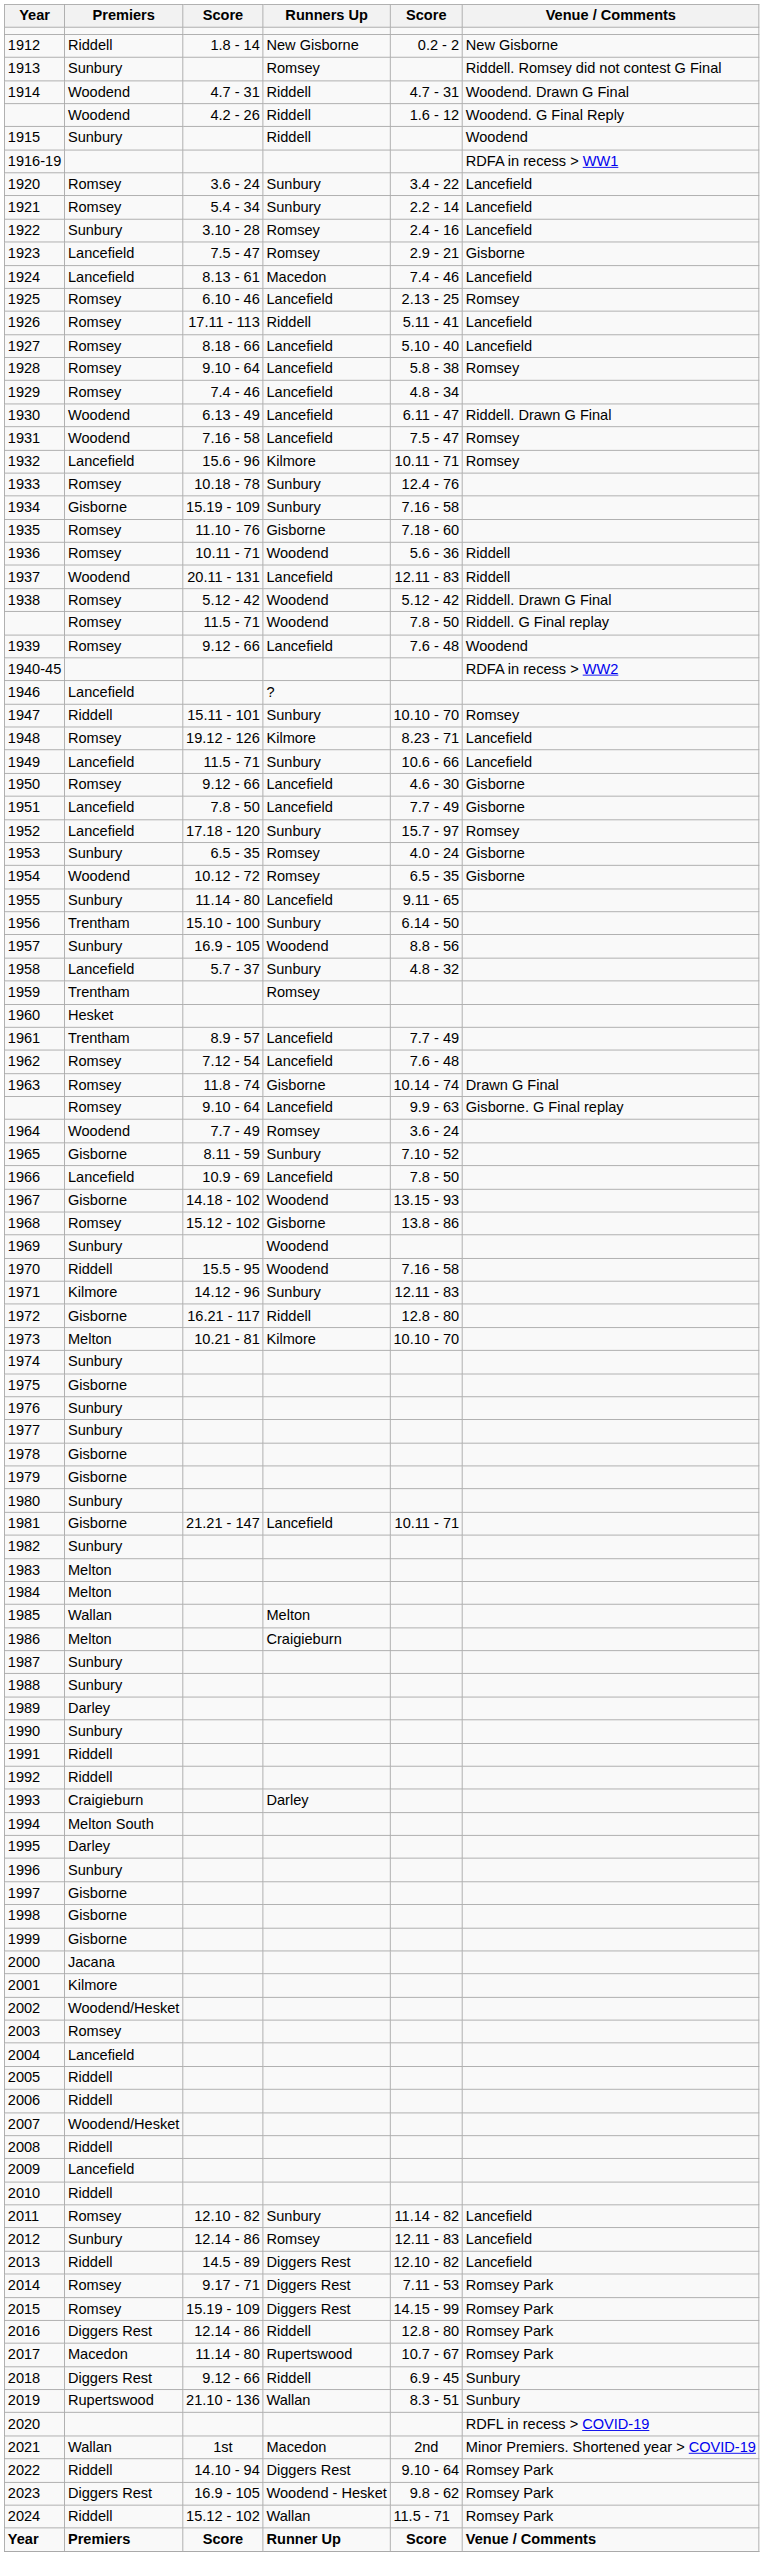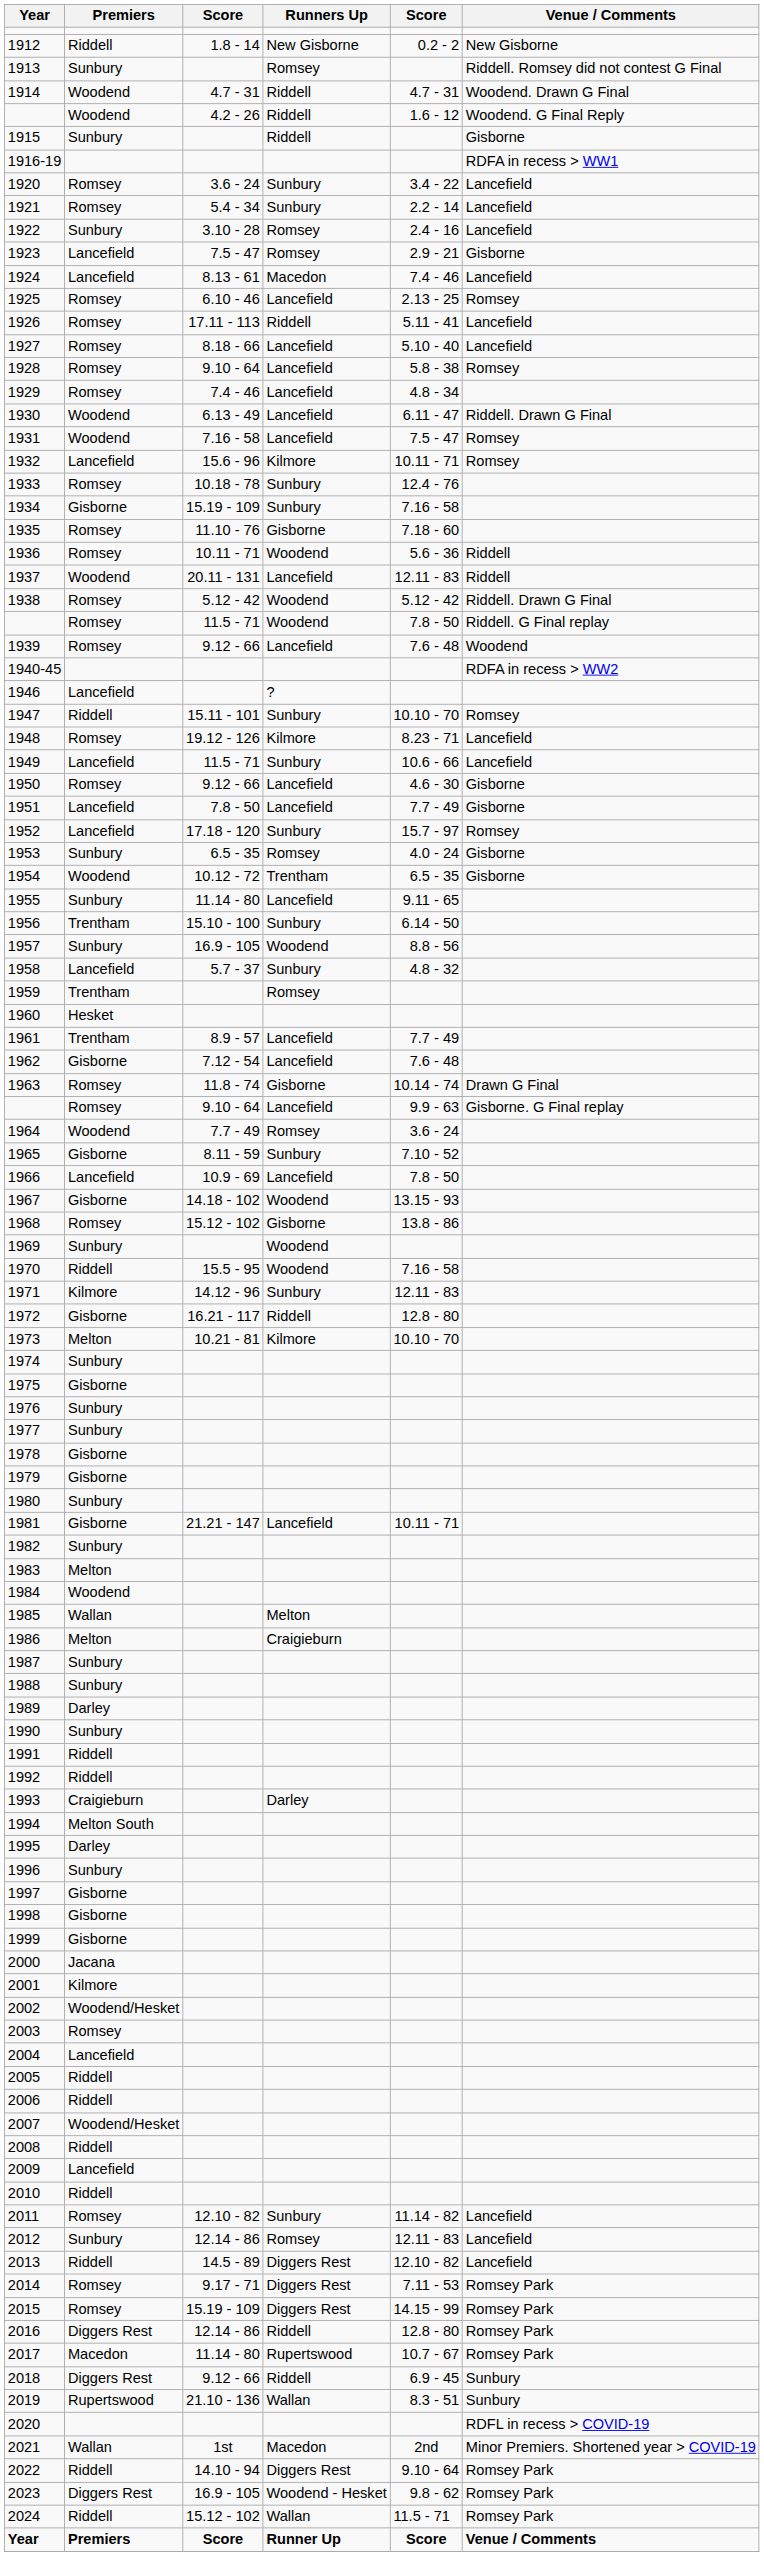 <table class="wikitable sortable">
 <tr>
 <th>Year</th>
 <th><span><strong>Premiers</strong></span></th>
 <th>Score</th>
 <th>Runners Up</th>
 <th>Score</th>
 <th>Venue / Comments</th>
 </tr>
 <tr>
 <td></td>
 <td></td>
 <td align=right></td>
 <td></td>
 <td align=right></td>
 <td></td>
 </tr>
 <tr>
 <td>1912</td>
 <td>Riddell</td>
 <td align=right>1.8 - 14</td>
 <td>New Gisborne</td>
 <td align=right>0.2 - 2</td>
 <td>New Gisborne</td>
 </tr>
 <tr>
 <td>1913</td>
 <td>Sunbury</td>
 <td align=right></td>
 <td>Romsey</td>
 <td align=right></td>
 <td>Riddell. Romsey did not contest G Final</td>
 </tr>
 <tr>
 <td>1914</td>
 <td>Woodend</td>
 <td align=right>4.7 - 31</td>
 <td>Riddell</td>
 <td align=right>4.7 - 31</td>
 <td>Woodend. Drawn G Final</td>
 </tr>
 <tr>
 <td></td>
 <td>Woodend</td>
 <td align=right>4.2 - 26</td>
 <td>Riddell</td>
 <td align=right>1.6 - 12</td>
 <td>Woodend. G Final Reply</td>
 </tr>
 <tr>
 <td>1915</td>
 <td>Sunbury</td>
 <td align=right></td>
 <td>Riddell</td>
 <td align=right></td>
-<td>Woodend</td>
+<td>Gisborne</td>
 </tr>
 <tr>
 <td>1916-19</td>
 <td></td>
 <td align=right></td>
 <td></td>
 <td align=right></td>
 <td>RDFA in recess > <a href='#'>WW1</a></td>
 </tr>
 <tr>
 <td>1920</td>
 <td>Romsey</td>
 <td align=right>3.6 - 24</td>
 <td>Sunbury</td>
 <td align=right>3.4 - 22</td>
 <td>Lancefield</td>
 </tr>
 <tr>
 <td>1921</td>
 <td>Romsey</td>
 <td align=right>5.4 - 34</td>
 <td>Sunbury</td>
 <td align=right>2.2 - 14</td>
 <td>Lancefield</td>
 </tr>
 <tr>
 <td>1922</td>
 <td>Sunbury</td>
 <td align=right>3.10 - 28</td>
 <td>Romsey</td>
 <td align=right>2.4 - 16</td>
 <td>Lancefield</td>
 </tr>
 <tr>
 <td>1923</td>
 <td>Lancefield</td>
 <td align=right>7.5 - 47</td>
 <td>Romsey</td>
 <td align=right>2.9 - 21</td>
 <td>Gisborne</td>
 </tr>
 <tr>
 <td>1924</td>
 <td>Lancefield</td>
 <td align=right>8.13 - 61</td>
 <td>Macedon</td>
 <td align=right>7.4 - 46</td>
 <td>Lancefield</td>
 </tr>
 <tr>
 <td>1925</td>
 <td>Romsey</td>
 <td align=right>6.10 - 46</td>
 <td>Lancefield</td>
 <td align=right>2.13 - 25</td>
 <td>Romsey</td>
 </tr>
 <tr>
 <td>1926</td>
 <td>Romsey</td>
 <td align=right>17.11 - 113</td>
 <td>Riddell</td>
 <td align=right>5.11 - 41</td>
 <td>Lancefield</td>
 </tr>
 <tr>
 <td>1927</td>
 <td>Romsey</td>
 <td align=right>8.18 - 66</td>
 <td>Lancefield</td>
 <td align=right>5.10 - 40</td>
 <td>Lancefield</td>
 </tr>
 <tr>
 <td>1928</td>
 <td>Romsey</td>
 <td align=right>9.10 - 64</td>
 <td>Lancefield</td>
 <td align=right>5.8 - 38</td>
 <td>Romsey</td>
 </tr>
 <tr>
 <td>1929</td>
 <td>Romsey</td>
 <td align=right>7.4 - 46</td>
 <td>Lancefield</td>
 <td align=right>4.8 - 34</td>
 <td></td>
 </tr>
 <tr>
 <td>1930</td>
 <td>Woodend</td>
 <td align=right>6.13 - 49</td>
 <td>Lancefield</td>
 <td align=right>6.11 - 47</td>
 <td>Riddell. Drawn G Final</td>
 </tr>
 <tr>
 <td>1931</td>
 <td>Woodend</td>
 <td align=right>7.16 - 58</td>
 <td>Lancefield</td>
 <td align=right>7.5 - 47</td>
 <td>Romsey</td>
 </tr>
 <tr>
 <td>1932</td>
 <td>Lancefield</td>
 <td align=right>15.6 - 96</td>
 <td>Kilmore</td>
 <td align=right>10.11 - 71</td>
 <td>Romsey</td>
 </tr>
 <tr>
 <td>1933</td>
 <td>Romsey</td>
 <td align=right>10.18 - 78</td>
 <td>Sunbury</td>
 <td align=right>12.4 - 76</td>
 <td></td>
 </tr>
 <tr>
 <td>1934</td>
 <td>Gisborne</td>
 <td align=right>15.19 - 109</td>
 <td>Sunbury</td>
 <td align=right>7.16 - 58</td>
 <td></td>
 </tr>
 <tr>
 <td>1935</td>
 <td>Romsey</td>
 <td align=right>11.10 - 76</td>
 <td>Gisborne</td>
 <td align=right>7.18 - 60</td>
 <td></td>
 </tr>
 <tr>
 <td>1936</td>
 <td>Romsey</td>
 <td align=right>10.11 - 71</td>
 <td>Woodend</td>
 <td align=right>5.6 - 36</td>
 <td>Riddell</td>
 </tr>
 <tr>
 <td>1937</td>
 <td>Woodend</td>
 <td align=right>20.11 - 131</td>
 <td>Lancefield</td>
 <td align=right>12.11 - 83</td>
 <td>Riddell</td>
 </tr>
 <tr>
 <td>1938</td>
 <td>Romsey</td>
 <td align=right>5.12 - 42</td>
 <td>Woodend</td>
 <td align=right>5.12 - 42</td>
 <td>Riddell. Drawn G Final</td>
 </tr>
 <tr>
 <td></td>
 <td>Romsey</td>
 <td align=right>11.5 - 71</td>
 <td>Woodend</td>
 <td align=right>7.8 - 50</td>
 <td>Riddell. G Final replay</td>
 </tr>
 <tr>
 <td>1939</td>
 <td>Romsey</td>
 <td align=right>9.12 - 66</td>
 <td>Lancefield</td>
 <td align=right>7.6 - 48</td>
 <td>Woodend</td>
 </tr>
 <tr>
 <td>1940-45</td>
 <td></td>
 <td align=right></td>
 <td></td>
 <td align=right></td>
 <td>RDFA in recess > <a href='#'>WW2</a></td>
 </tr>
 <tr>
 <td>1946</td>
 <td>Lancefield</td>
 <td align=right></td>
 <td>?</td>
 <td align=right></td>
 <td></td>
 </tr>
 <tr>
 <td>1947</td>
 <td>Riddell</td>
 <td align=right>15.11 - 101</td>
 <td>Sunbury</td>
 <td align=right>10.10 - 70</td>
 <td>Romsey</td>
 </tr>
 <tr>
 <td>1948</td>
 <td>Romsey</td>
 <td align=right>19.12 - 126</td>
 <td>Kilmore</td>
 <td align=right>8.23 - 71</td>
 <td>Lancefield</td>
 </tr>
 <tr>
 <td>1949</td>
 <td>Lancefield</td>
 <td align=right>11.5 - 71</td>
 <td>Sunbury</td>
 <td align=right>10.6 - 66</td>
 <td>Lancefield</td>
 </tr>
 <tr>
 <td>1950</td>
 <td>Romsey</td>
 <td align=right>9.12 - 66</td>
 <td>Lancefield</td>
 <td align=right>4.6 - 30</td>
 <td>Gisborne</td>
 </tr>
 <tr>
 <td>1951</td>
 <td>Lancefield</td>
 <td align=right>7.8 - 50</td>
 <td>Lancefield</td>
 <td align=right>7.7 - 49</td>
 <td>Gisborne</td>
 </tr>
 <tr>
 <td>1952</td>
 <td>Lancefield</td>
 <td align=right>17.18 - 120</td>
 <td>Sunbury</td>
 <td align=right>15.7 - 97</td>
 <td>Romsey</td>
 </tr>
 <tr>
 <td>1953</td>
 <td>Sunbury</td>
 <td align=right>6.5 - 35</td>
 <td>Romsey</td>
 <td align=right>4.0 - 24</td>
 <td>Gisborne</td>
 </tr>
 <tr>
 <td>1954</td>
 <td>Woodend</td>
 <td align=right>10.12 - 72</td>
-<td>Romsey</td>
+<td>Trentham</td>
 <td align=right>6.5 - 35</td>
 <td>Gisborne</td>
 </tr>
 <tr>
 <td>1955</td>
 <td>Sunbury</td>
 <td align=right>11.14 - 80</td>
 <td>Lancefield</td>
 <td align=right>9.11 - 65</td>
 <td></td>
 </tr>
 <tr>
 <td>1956</td>
 <td>Trentham</td>
 <td align=right>15.10 - 100</td>
 <td>Sunbury</td>
 <td align=right>6.14 - 50</td>
 <td></td>
 </tr>
 <tr>
 <td>1957</td>
 <td>Sunbury</td>
 <td align=right>16.9 - 105</td>
 <td>Woodend</td>
 <td align=right>8.8 - 56</td>
 <td></td>
 </tr>
 <tr>
 <td>1958</td>
 <td>Lancefield</td>
 <td align=right>5.7 - 37</td>
 <td>Sunbury</td>
 <td align=right>4.8 - 32</td>
 <td></td>
 </tr>
 <tr>
 <td>1959</td>
 <td>Trentham</td>
 <td align=right></td>
 <td>Romsey</td>
 <td align=right></td>
 <td></td>
 </tr>
 <tr>
 <td>1960</td>
 <td>Hesket</td>
 <td align=right></td>
 <td></td>
 <td align=right></td>
 <td></td>
 </tr>
 <tr>
 <td>1961</td>
 <td>Trentham</td>
 <td align=right>8.9 - 57</td>
 <td>Lancefield</td>
 <td align=right>7.7 - 49</td>
 <td></td>
 </tr>
 <tr>
 <td>1962</td>
-<td>Romsey</td>
+<td>Gisborne</td>
 <td align=right>7.12 - 54</td>
 <td>Lancefield</td>
 <td align=right>7.6 - 48</td>
 <td></td>
 </tr>
 <tr>
 <td>1963</td>
 <td>Romsey</td>
 <td align=right>11.8 - 74</td>
 <td>Gisborne</td>
 <td align=right>10.14 - 74</td>
 <td>Drawn G Final</td>
 </tr>
 <tr>
 <td></td>
 <td>Romsey</td>
 <td align=right>9.10 - 64</td>
 <td>Lancefield</td>
 <td align=right>9.9 - 63</td>
 <td>Gisborne. G Final replay</td>
 </tr>
 <tr>
 <td>1964</td>
 <td>Woodend</td>
 <td align=right>7.7 - 49</td>
 <td>Romsey</td>
 <td align=right>3.6 - 24</td>
 <td></td>
 </tr>
 <tr>
 <td>1965</td>
 <td>Gisborne</td>
 <td align=right>8.11 - 59</td>
 <td>Sunbury</td>
 <td align=right>7.10 - 52</td>
 <td></td>
 </tr>
 <tr>
 <td>1966</td>
 <td>Lancefield</td>
 <td align=right>10.9 - 69</td>
 <td>Lancefield</td>
 <td align=right>7.8 - 50</td>
 <td></td>
 </tr>
 <tr>
 <td>1967</td>
 <td>Gisborne</td>
 <td align=right>14.18 - 102</td>
 <td>Woodend</td>
 <td align=right>13.15 - 93</td>
 <td></td>
 </tr>
 <tr>
 <td>1968</td>
 <td>Romsey</td>
 <td align=right>15.12 - 102</td>
 <td>Gisborne</td>
 <td align=right>13.8 - 86</td>
 <td></td>
 </tr>
 <tr>
 <td>1969</td>
 <td>Sunbury</td>
 <td align=right></td>
 <td>Woodend</td>
 <td align=right></td>
 <td></td>
 </tr>
 <tr>
 <td>1970</td>
 <td>Riddell</td>
 <td align=right>15.5 - 95</td>
 <td>Woodend</td>
 <td align=right>7.16 - 58</td>
 <td></td>
 </tr>
 <tr>
 <td>1971</td>
 <td>Kilmore</td>
 <td align=right>14.12 - 96</td>
 <td>Sunbury</td>
 <td align=right>12.11 - 83</td>
 <td></td>
 </tr>
 <tr>
 <td>1972</td>
 <td>Gisborne</td>
 <td align=right>16.21 - 117</td>
 <td>Riddell</td>
 <td align=right>12.8 - 80</td>
 <td></td>
 </tr>
 <tr>
 <td>1973</td>
 <td>Melton</td>
 <td align=right>10.21 - 81</td>
 <td>Kilmore</td>
 <td align=right>10.10 - 70</td>
 <td></td>
 </tr>
 <tr>
 <td>1974</td>
 <td>Sunbury</td>
 <td align=right></td>
 <td></td>
 <td align=right></td>
 <td></td>
 </tr>
 <tr>
 <td>1975</td>
 <td>Gisborne</td>
 <td align=right></td>
 <td></td>
 <td align=right></td>
 <td></td>
 </tr>
 <tr>
 <td>1976</td>
 <td>Sunbury</td>
 <td align=right></td>
 <td></td>
 <td align=right></td>
 <td></td>
 </tr>
 <tr>
 <td>1977</td>
 <td>Sunbury</td>
 <td align=right></td>
 <td></td>
 <td align=right></td>
 <td></td>
 </tr>
 <tr>
 <td>1978</td>
 <td>Gisborne</td>
 <td align=right></td>
 <td></td>
 <td align=right></td>
 <td></td>
 </tr>
 <tr>
 <td>1979</td>
 <td>Gisborne</td>
 <td align=right></td>
 <td></td>
 <td align=right></td>
 <td></td>
 </tr>
 <tr>
 <td>1980</td>
 <td>Sunbury</td>
 <td align=right></td>
 <td></td>
 <td align=right></td>
 <td></td>
 </tr>
 <tr>
 <td>1981</td>
 <td>Gisborne</td>
 <td align=right>21.21 - 147</td>
 <td>Lancefield</td>
 <td align=right>10.11 - 71</td>
 <td></td>
 </tr>
 <tr>
 <td>1982</td>
 <td>Sunbury</td>
 <td align=right></td>
 <td></td>
 <td align=right></td>
 <td></td>
 </tr>
 <tr>
 <td>1983</td>
 <td>Melton</td>
 <td align=right></td>
 <td></td>
 <td align=right></td>
 <td></td>
 </tr>
 <tr>
 <td>1984</td>
-<td>Melton</td>
+<td>Woodend</td>
 <td align=right></td>
 <td></td>
 <td align=right></td>
 <td></td>
 </tr>
 <tr>
 <td>1985</td>
 <td>Wallan</td>
 <td align=right></td>
 <td>Melton</td>
 <td align=right></td>
 <td></td>
 </tr>
 <tr>
 <td>1986</td>
 <td>Melton</td>
 <td align=right></td>
 <td>Craigieburn</td>
 <td align=right></td>
 <td></td>
 </tr>
 <tr>
 <td>1987</td>
 <td>Sunbury</td>
 <td align=right></td>
 <td></td>
 <td align=right></td>
 <td></td>
 </tr>
 <tr>
 <td>1988</td>
 <td>Sunbury</td>
 <td align=right></td>
 <td></td>
 <td align=right></td>
 <td></td>
 </tr>
 <tr>
 <td>1989</td>
 <td>Darley</td>
 <td align=right></td>
 <td></td>
 <td align=right></td>
 <td></td>
 </tr>
 <tr>
 <td>1990</td>
 <td>Sunbury</td>
 <td align=right></td>
 <td></td>
 <td align=right></td>
 <td></td>
 </tr>
 <tr>
 <td>1991</td>
 <td>Riddell</td>
 <td align=right></td>
 <td></td>
 <td align=right></td>
 <td></td>
 </tr>
 <tr>
 <td>1992</td>
 <td>Riddell</td>
 <td align=right></td>
 <td></td>
 <td align=right></td>
 <td></td>
 </tr>
 <tr>
 <td>1993</td>
 <td>Craigieburn</td>
 <td align=right></td>
 <td>Darley</td>
 <td align=right></td>
 <td></td>
 </tr>
 <tr>
 <td>1994</td>
 <td>Melton South</td>
 <td align=right></td>
 <td></td>
 <td align=right></td>
 <td></td>
 </tr>
 <tr>
 <td>1995</td>
 <td>Darley</td>
 <td align=right></td>
 <td></td>
 <td align=right></td>
 <td></td>
 </tr>
 <tr>
 <td>1996</td>
 <td>Sunbury</td>
 <td align=right></td>
 <td></td>
 <td align=right></td>
 <td></td>
 </tr>
 <tr>
 <td>1997</td>
 <td>Gisborne</td>
 <td align=right></td>
 <td></td>
 <td align=right></td>
 <td></td>
 </tr>
 <tr>
 <td>1998</td>
 <td>Gisborne</td>
 <td align=right></td>
 <td></td>
 <td align=right></td>
 <td></td>
 </tr>
 <tr>
 <td>1999</td>
 <td>Gisborne</td>
 <td align=right></td>
 <td></td>
 <td align=right></td>
 <td></td>
 </tr>
 <tr>
 <td>2000</td>
 <td>Jacana</td>
 <td align=right></td>
 <td></td>
 <td align=right></td>
 <td></td>
 </tr>
 <tr>
 <td>2001</td>
 <td>Kilmore</td>
 <td align=right></td>
 <td></td>
 <td align=right></td>
 <td></td>
 </tr>
 <tr>
 <td>2002</td>
 <td>Woodend/Hesket</td>
 <td align=right></td>
 <td></td>
 <td align=right></td>
 <td></td>
 </tr>
 <tr>
 <td>2003</td>
 <td>Romsey</td>
 <td align=right></td>
 <td></td>
 <td align=right></td>
 <td></td>
 </tr>
 <tr>
 <td>2004</td>
 <td>Lancefield</td>
 <td align=right></td>
 <td></td>
 <td align=right></td>
 <td></td>
 </tr>
 <tr>
 <td>2005</td>
 <td>Riddell</td>
 <td align=right></td>
 <td></td>
 <td align=right></td>
 <td></td>
 </tr>
 <tr>
 <td>2006</td>
 <td>Riddell</td>
 <td align=right></td>
 <td></td>
 <td align=right></td>
 <td></td>
 </tr>
 <tr>
 <td>2007</td>
 <td>Woodend/Hesket</td>
 <td align=right></td>
 <td></td>
 <td align=right></td>
 <td></td>
 </tr>
 <tr>
 <td>2008</td>
 <td>Riddell</td>
 <td align=right></td>
 <td></td>
 <td align=right></td>
 <td></td>
 </tr>
 <tr>
 <td>2009</td>
 <td>Lancefield</td>
 <td align=right></td>
 <td></td>
 <td align=right></td>
 <td></td>
 </tr>
 <tr>
 <td>2010</td>
 <td>Riddell</td>
 <td align=right></td>
 <td></td>
 <td align=right></td>
 <td></td>
 </tr>
 <tr>
 <td>2011</td>
 <td>Romsey</td>
 <td align=right>12.10 - 82</td>
 <td>Sunbury</td>
 <td align=right>11.14 - 82</td>
 <td>Lancefield</td>
 </tr>
 <tr>
 <td>2012</td>
 <td>Sunbury</td>
 <td align=right>12.14 - 86</td>
 <td>Romsey</td>
 <td align=right>12.11 - 83</td>
 <td>Lancefield</td>
 </tr>
 <tr>
 <td>2013</td>
 <td>Riddell</td>
 <td align=right>14.5 - 89</td>
 <td>Diggers Rest</td>
 <td align=right>12.10 - 82</td>
 <td>Lancefield</td>
 </tr>
 <tr>
 <td>2014</td>
 <td>Romsey</td>
 <td align=right>9.17 - 71</td>
 <td>Diggers Rest</td>
 <td align=right>7.11 - 53</td>
 <td>Romsey Park</td>
 </tr>
 <tr>
 <td>2015</td>
 <td>Romsey</td>
 <td align=right>15.19 - 109</td>
 <td>Diggers Rest</td>
 <td align=right>14.15 - 99</td>
 <td>Romsey Park</td>
 </tr>
 <tr>
 <td>2016</td>
 <td>Diggers Rest</td>
 <td align=right>12.14 - 86</td>
 <td>Riddell</td>
 <td align=right>12.8 - 80</td>
 <td>Romsey Park</td>
 </tr>
 <tr>
 <td>2017</td>
 <td>Macedon</td>
 <td align=right>11.14 - 80</td>
 <td>Rupertswood</td>
 <td align=right>10.7 - 67</td>
 <td>Romsey Park</td>
 </tr>
 <tr>
 <td>2018</td>
 <td>Diggers Rest</td>
 <td align=right>9.12 - 66</td>
 <td>Riddell</td>
 <td align=right>6.9 - 45</td>
 <td>Sunbury</td>
 </tr>
 <tr>
 <td>2019</td>
 <td>Rupertswood</td>
 <td align=right>21.10 - 136</td>
 <td>Wallan</td>
 <td align=right>8.3 - 51</td>
 <td>Sunbury</td>
 </tr>
 <tr>
 <td>2020</td>
 <td></td>
 <td align=right></td>
 <td></td>
 <td align=right></td>
 <td>RDFL in recess > <a href='#'>COVID-19</a></td>
 </tr>
 <tr>
 <td>2021</td>
 <td>Wallan</td>
 <td align=center>1st</td>
 <td>Macedon</td>
 <td align=center>2nd</td>
 <td>Minor Premiers. Shortened year > <a href='#'>COVID-19</a></td>
 </tr>
 <tr>
 <td>2022</td>
 <td>Riddell</td>
 <td align=right>14.10 - 94</td>
 <td>Diggers Rest</td>
 <td align=right>9.10 - 64</td>
 <td>Romsey Park</td>
 </tr>
 <tr>
 <td>2023</td>
 <td>Diggers Rest</td>
 <td align=right>16.9 - 105</td>
 <td>Woodend - Hesket</td>
 <td align=right>9.8 - 62</td>
 <td>Romsey Park</td>
 </tr>
 <tr>
 <td>2024</td>
 <td>Riddell</td>
 <td>15.12 - 102</td>
 <td>Wallan</td>
 <td>11.5 - 71</td>
 <td>Romsey Park</td>
 </tr>
 <tr>
 <td><strong>Year</strong></td>
 <td><span><strong>Premiers</strong></span></td>
 <td align=center><strong>Score</strong></td>
 <td><strong>Runner Up</strong></td>
 <td align=center><strong>Score</strong></td>
 <td><strong>Venue / Comments</strong></td>
 </tr>
 <tr>
 </tr>
 </table>
